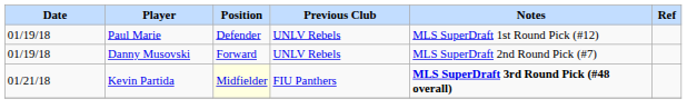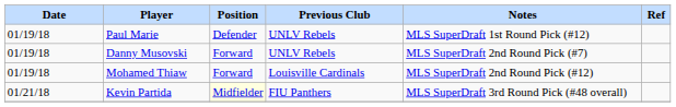 <table class="wikitable" style="text-align:left; font-size:95%;">
 <tr>
 <th style="background:#c2ddff; width:120px;">Date</th>
 <th style="background:#c2ddff; width:130px;">Player</th>
 <th style="background:#c2ddff; width:50px;">Position</th>
 <th style="background:#c2ddff; width:170px;">Previous Club</th>
 <th style="background:#c2ddff; width:300px;">Notes</th>
 <th style="background:#c2ddff; width:30px;">Ref</th>
 </tr>
 <tr>
 <td>01/19/18</td>
 <td> <a href='#'>Paul Marie</a></td>
 <td><a href='#'>Defender</a></td>
 <td> <a href='#'>UNLV Rebels</a></td>
 <td><a href='#'>MLS SuperDraft</a> 1st Round Pick (#12)</td>
 <td></td>
 </tr>
 <tr>
 <td>01/19/18</td>
 <td> <a href='#'>Danny Musovski</a></td>
 <td><a href='#'>Forward</a></td>
 <td> <a href='#'>UNLV Rebels</a></td>
 <td><a href='#'>MLS SuperDraft</a> 2nd Round Pick (#7)</td>
 <td></td>
 </tr>
 <tr>
+<td>01/19/18</td>
+<td> <a href='#'>Mohamed Thiaw</a></td>
+<td><a href='#'>Forward</a></td>
+<td> <a href='#'>Louisville Cardinals</a></td>
+<td><a href='#'>MLS SuperDraft</a> 2nd Round Pick (#12)</td>
+<td></td>
+</tr>
+<tr>
 <td>01/21/18</td>
 <td> <a href='#'>Kevin Partida</a></td>
 <td style="background: lightyellow;"><a href='#'>Midfielder</a></td>
 <td> <a href='#'>FIU Panthers</a></td>
-<td><strong><a href='#'>MLS SuperDraft</a> 3rd Round Pick (#48 overall)</strong></td>
+<td><a href='#'>MLS SuperDraft</a> 3rd Round Pick (#48 overall)</td>
 <td></td>
 </tr>
 <tr>
 </tr>
 </table>
